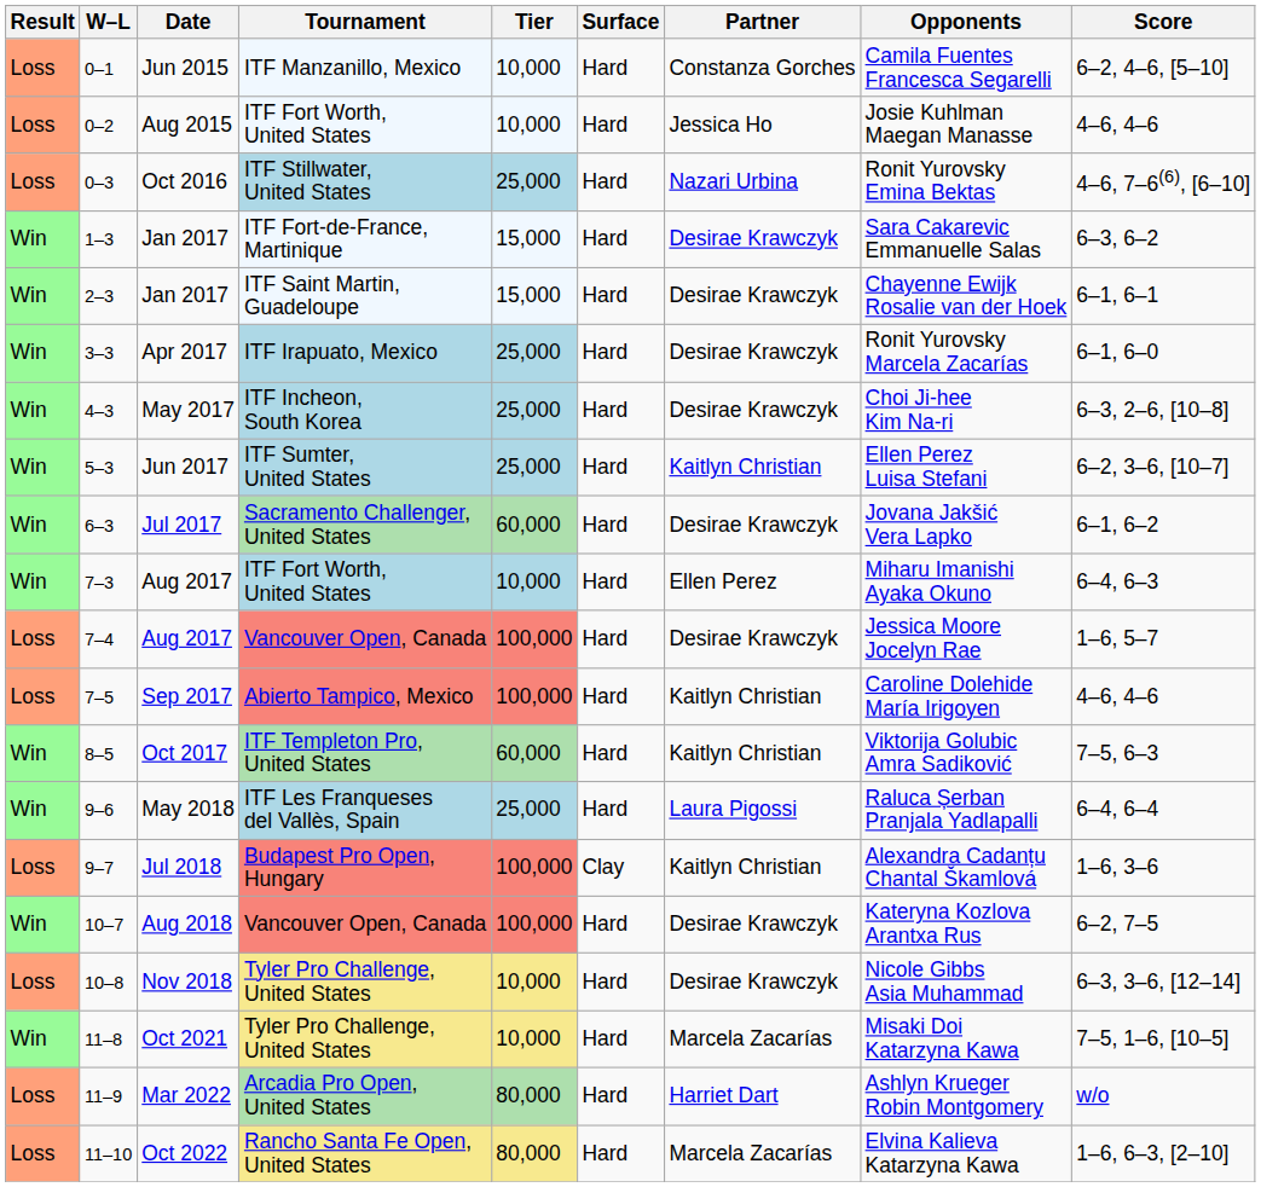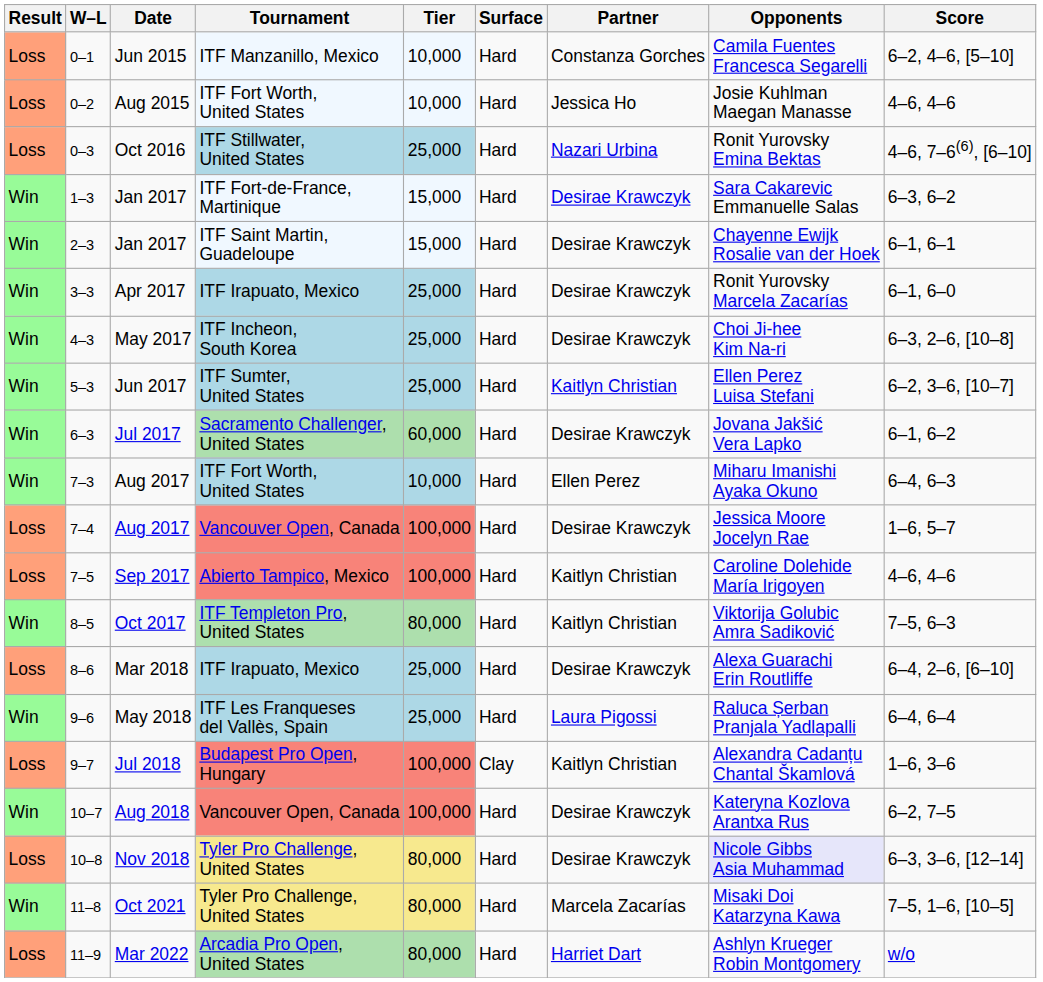 <table class="sortable wikitable">
 <tr>
 <th>Result</th>
 <th class="unsortable">W–L</th>
 <th>Date</th>
 <th>Tournament</th>
 <th>Tier</th>
 <th>Surface</th>
 <th>Partner</th>
 <th>Opponents</th>
 <th class="unsortable">Score</th>
 </tr>
 <tr>
 <td style="background:#ffa07a;">Loss</td>
 <td><small>0–1</small></td>
 <td>Jun 2015</td>
 <td style="background:#f0f8ff;">ITF Manzanillo, Mexico</td>
 <td style="background:#f0f8ff;">10,000</td>
 <td>Hard</td>
 <td> Constanza Gorches</td>
 <td> <a href='#'>Camila Fuentes</a> <br>  <a href='#'>Francesca Segarelli</a></td>
 <td>6–2, 4–6, [5–10]</td>
 </tr>
 <tr>
 <td style="background:#ffa07a;">Loss</td>
 <td><small>0–2</small></td>
 <td>Aug 2015</td>
 <td style="background:#f0f8ff;">ITF Fort Worth, <br>United States</td>
 <td style="background:#f0f8ff;">10,000</td>
 <td>Hard</td>
 <td> Jessica Ho</td>
 <td> Josie Kuhlman <br>  Maegan Manasse</td>
 <td>4–6, 4–6</td>
 </tr>
 <tr>
 <td style="background:#ffa07a;">Loss</td>
 <td><small>0–3</small></td>
 <td>Oct 2016</td>
 <td style="background:lightblue;">ITF Stillwater, <br>United States</td>
 <td style="background:lightblue;">25,000</td>
 <td>Hard</td>
 <td> <a href='#'>Nazari Urbina</a></td>
 <td> Ronit Yurovsky <br>  <a href='#'>Emina Bektas</a></td>
 <td>4–6, 7–6<sup>(6)</sup>, [6–10]</td>
 </tr>
 <tr>
 <td style="background:#98fb98;">Win</td>
 <td><small>1–3</small></td>
 <td>Jan 2017</td>
 <td style="background:#f0f8ff;">ITF Fort-de-France, <br>Martinique</td>
 <td style="background:#f0f8ff;">15,000</td>
 <td>Hard</td>
 <td> <a href='#'>Desirae Krawczyk</a></td>
 <td> <a href='#'>Sara Cakarevic</a> <br>  Emmanuelle Salas</td>
 <td>6–3, 6–2</td>
 </tr>
 <tr>
 <td style="background:#98fb98;">Win</td>
 <td><small>2–3</small></td>
 <td>Jan 2017</td>
 <td style="background:#f0f8ff;">ITF Saint Martin, <br>Guadeloupe</td>
 <td style="background:#f0f8ff;">15,000</td>
 <td>Hard</td>
 <td> Desirae Krawczyk</td>
 <td> <a href='#'>Chayenne Ewijk</a> <br>  <a href='#'>Rosalie van der Hoek</a></td>
 <td>6–1, 6–1</td>
 </tr>
 <tr>
 <td style="background:#98fb98;">Win</td>
 <td><small>3–3</small></td>
 <td>Apr 2017</td>
 <td style="background:lightblue;">ITF Irapuato, Mexico</td>
 <td style="background:lightblue;">25,000</td>
 <td>Hard</td>
 <td> Desirae Krawczyk</td>
 <td> Ronit Yurovsky <br>  <a href='#'>Marcela Zacarías</a></td>
 <td>6–1, 6–0</td>
 </tr>
 <tr>
 <td style="background:#98fb98;">Win</td>
 <td><small>4–3</small></td>
 <td>May 2017</td>
 <td style="background:lightblue;">ITF Incheon, <br>South Korea</td>
 <td style="background:lightblue;">25,000</td>
 <td>Hard</td>
 <td> Desirae Krawczyk</td>
 <td> <a href='#'>Choi Ji-hee</a> <br>  <a href='#'>Kim Na-ri</a></td>
 <td>6–3, 2–6, [10–8]</td>
 </tr>
 <tr>
 <td style="background:#98fb98;">Win</td>
 <td><small>5–3</small></td>
 <td>Jun 2017</td>
 <td style="background:lightblue;">ITF Sumter, <br>United States</td>
 <td style="background:lightblue;">25,000</td>
 <td>Hard</td>
 <td> <a href='#'>Kaitlyn Christian</a></td>
 <td> <a href='#'>Ellen Perez</a> <br>  <a href='#'>Luisa Stefani</a></td>
 <td>6–2, 3–6, [10–7]</td>
 </tr>
 <tr>
 <td style="background:#98fb98;">Win</td>
 <td><small>6–3</small></td>
 <td><a href='#'>Jul 2017</a></td>
 <td style="background:#addfad;"><a href='#'>Sacramento Challenger</a>, <br>United States</td>
 <td style="background:#addfad;">60,000</td>
 <td>Hard</td>
 <td> Desirae Krawczyk</td>
 <td> <a href='#'>Jovana Jakšić</a> <br>  <a href='#'>Vera Lapko</a></td>
 <td>6–1, 6–2</td>
 </tr>
 <tr>
 <td style="background:#98fb98;">Win</td>
 <td><small>7–3</small></td>
 <td>Aug 2017</td>
 <td style="background:lightblue;">ITF Fort Worth, <br>United States</td>
 <td style="background:lightblue;">10,000</td>
 <td>Hard</td>
 <td> Ellen Perez</td>
 <td> <a href='#'>Miharu Imanishi</a> <br>  <a href='#'>Ayaka Okuno</a></td>
 <td>6–4, 6–3</td>
 </tr>
 <tr>
 <td style="background:#ffa07a;">Loss</td>
 <td><small>7–4</small></td>
 <td><a href='#'>Aug 2017</a></td>
 <td style="background:#f88379;"><a href='#'>Vancouver Open</a>, Canada</td>
 <td style="background:#f88379;">100,000</td>
 <td>Hard</td>
 <td> Desirae Krawczyk</td>
 <td> <a href='#'>Jessica Moore</a> <br>  <a href='#'>Jocelyn Rae</a></td>
 <td>1–6, 5–7</td>
 </tr>
 <tr>
 <td style="background:#ffa07a;">Loss</td>
 <td><small>7–5</small></td>
 <td><a href='#'>Sep 2017</a></td>
 <td style="background:#f88379;"><a href='#'>Abierto Tampico</a>, Mexico</td>
 <td style="background:#f88379;">100,000</td>
 <td>Hard</td>
 <td> Kaitlyn Christian</td>
 <td> <a href='#'>Caroline Dolehide</a> <br>  <a href='#'>María Irigoyen</a></td>
 <td>4–6, 4–6</td>
 </tr>
 <tr>
 <td style="background:#98fb98;">Win</td>
 <td><small>8–5</small></td>
 <td><a href='#'>Oct 2017</a></td>
 <td style="background:#addfad;"><a href='#'>ITF Templeton Pro</a>, <br>United States</td>
-<td style="background:#addfad;">60,000</td>
+<td style="background:#addfad;">80,000</td>
 <td>Hard</td>
 <td> Kaitlyn Christian</td>
 <td> <a href='#'>Viktorija Golubic</a> <br>  <a href='#'>Amra Sadiković</a></td>
 <td>7–5, 6–3</td>
+</tr>
+<tr>
+<td style="background:#ffa07a;">Loss</td>
+<td><small>8–6</small></td>
+<td>Mar 2018</td>
+<td style="background:lightblue;">ITF Irapuato, Mexico</td>
+<td style="background:lightblue;">25,000</td>
+<td>Hard</td>
+<td> Desirae Krawczyk</td>
+<td> <a href='#'>Alexa Guarachi</a> <br>  <a href='#'>Erin Routliffe</a></td>
+<td>6–4, 2–6, [6–10]</td>
 </tr>
 <tr>
 <td style="background:#98fb98;">Win</td>
 <td><small>9–6</small></td>
 <td>May 2018</td>
 <td style="background:lightblue;">ITF Les Franqueses <br>del Vallès, Spain</td>
 <td style="background:lightblue;">25,000</td>
 <td>Hard</td>
 <td> <a href='#'>Laura Pigossi</a></td>
 <td> <a href='#'>Raluca Șerban</a> <br>  <a href='#'>Pranjala Yadlapalli</a></td>
 <td>6–4, 6–4</td>
 </tr>
 <tr>
 <td style="background:#ffa07a;">Loss</td>
 <td><small>9–7</small></td>
 <td><a href='#'>Jul 2018</a></td>
 <td style="background:#f88379;"><a href='#'>Budapest Pro Open</a>, <br>Hungary</td>
 <td style="background:#f88379;">100,000</td>
 <td>Clay</td>
 <td> Kaitlyn Christian</td>
 <td> <a href='#'>Alexandra Cadanțu</a> <br>  <a href='#'>Chantal Škamlová</a></td>
 <td>1–6, 3–6</td>
 </tr>
 <tr>
 <td style="background:#98fb98;">Win</td>
 <td><small>10–7</small></td>
 <td><a href='#'>Aug 2018</a></td>
 <td style="background:#f88379;">Vancouver Open, Canada</td>
 <td style="background:#f88379;">100,000</td>
 <td>Hard</td>
 <td> Desirae Krawczyk</td>
 <td> <a href='#'>Kateryna Kozlova</a> <br>  <a href='#'>Arantxa Rus</a></td>
 <td>6–2, 7–5</td>
 </tr>
 <tr>
 <td style="background:#ffa07a;">Loss</td>
 <td><small>10–8</small></td>
 <td><a href='#'>Nov 2018</a></td>
 <td style="background:#f7e98e;"><a href='#'>Tyler Pro Challenge</a>, <br>United States</td>
-<td style="background:#f7e98e;">10,000</td>
+<td style="background:#f7e98e;">80,000</td>
 <td>Hard</td>
 <td> Desirae Krawczyk</td>
-<td> <a href='#'>Nicole Gibbs</a> <br>  <a href='#'>Asia Muhammad</a></td>
+<td style="background: lavender;"> <a href='#'>Nicole Gibbs</a> <br>  <a href='#'>Asia Muhammad</a></td>
 <td>6–3, 3–6, [12–14]</td>
 </tr>
 <tr>
 <td bgcolor=98FB98>Win</td>
 <td><small>11–8</small></td>
 <td><a href='#'>Oct 2021</a></td>
 <td style="background:#f7e98e;">Tyler Pro Challenge, <br>United States</td>
-<td style="background:#f7e98e;">10,000</td>
+<td style="background:#f7e98e;">80,000</td>
 <td>Hard</td>
 <td> Marcela Zacarías</td>
 <td> <a href='#'>Misaki Doi</a> <br>  <a href='#'>Katarzyna Kawa</a></td>
 <td>7–5, 1–6, [10–5]</td>
 </tr>
 <tr>
 <td bgcolor=FFA07A>Loss</td>
 <td><small>11–9</small></td>
 <td><a href='#'>Mar 2022</a></td>
 <td style="background:#addfad;"><a href='#'>Arcadia Pro Open</a>, <br>United States</td>
 <td style="background:#addfad;">80,000</td>
 <td>Hard</td>
 <td> <a href='#'>Harriet Dart</a></td>
 <td> <a href='#'>Ashlyn Krueger</a> <br>  <a href='#'>Robin Montgomery</a></td>
 <td><a href='#'>w/o</a></td>
 </tr>
-<tr>
-<td bgcolor=#ffa07a>Loss</td>
-<td><small>11–10</small></td>
-<td><a href='#'>Oct 2022</a></td>
-<td bgcolor=f7e98e><a href='#'>Rancho Santa Fe Open</a>, <br>United States</td>
-<td bgcolor=f7e98e>80,000</td>
-<td>Hard</td>
-<td> Marcela Zacarías</td>
-<td> <a href='#'>Elvina Kalieva</a> <br>  Katarzyna Kawa</td>
-<td>1–6, 6–3, [2–10]</td>
-</tr>
 </table>
